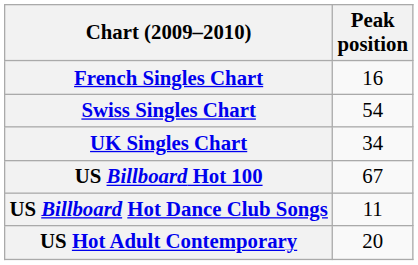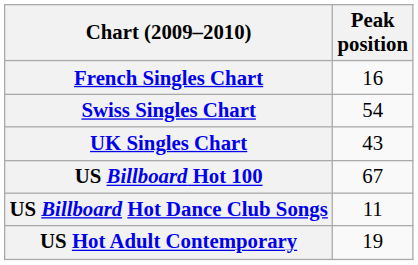 <table class="wikitable sortable plainrowheaders" style="text-align:center">
 <tr>
 <th>Chart (2009–2010)</th>
 <th>Peak<br>position</th>
 </tr>
 <tr>
 <th scope="row"><a href='#'>French Singles Chart</a></th>
 <td>16</td>
 </tr>
 <tr>
 <th scope="row"><a href='#'>Swiss Singles Chart</a></th>
 <td>54</td>
 </tr>
 <tr>
 <th scope="row"><a href='#'>UK Singles Chart</a></th>
-<td>34</td>
+<td>43</td>
 </tr>
 <tr>
 <th scope="row">US <a href='#'><em>Billboard</em> Hot 100</a></th>
 <td>67</td>
 </tr>
 <tr>
 <th scope="row">US <em><a href='#'>Billboard</a></em> <a href='#'>Hot Dance Club Songs</a></th>
 <td>11</td>
 </tr>
 <tr>
 <th scope="row">US <a href='#'>Hot Adult Contemporary</a></th>
-<td>20</td>
+<td>19</td>
 </tr>
 </table>
